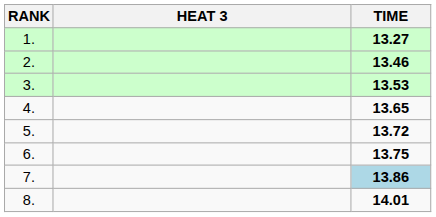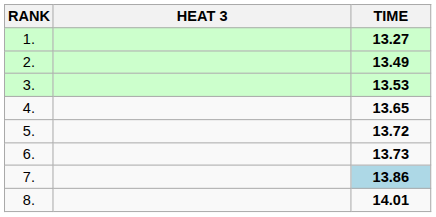 <table class="wikitable" style="border-collapse: collapse; font-size: 90%;">
 <tr>
 <th>RANK</th>
 <th style="width: 20em">HEAT 3</th>
 <th style="width: 5em">TIME</th>
 </tr>
 <tr style="background:#ccffcc;">
 <td align="center">1.</td>
 <td></td>
 <td align="center"><strong>13.27</strong></td>
 </tr>
 <tr style="background:#ccffcc;">
 <td align="center">2.</td>
 <td></td>
-<td align="center"><strong>13.46</strong></td>
+<td align="center"><strong>13.49</strong></td>
 </tr>
 <tr style="background:#ccffcc;">
 <td align="center">3.</td>
 <td></td>
 <td align="center"><strong>13.53</strong></td>
 </tr>
 <tr>
 <td align="center">4.</td>
 <td></td>
 <td align="center"><strong>13.65</strong></td>
 </tr>
 <tr>
 <td align="center">5.</td>
 <td></td>
 <td align="center"><strong>13.72</strong></td>
 </tr>
 <tr>
 <td align="center">6.</td>
 <td></td>
-<td align="center"><strong>13.75</strong></td>
+<td align="center"><strong>13.73</strong></td>
 </tr>
 <tr>
 <td align="center">7.</td>
 <td></td>
 <td align="center" style="background: lightblue;"><strong>13.86</strong></td>
 </tr>
 <tr>
 <td align="center">8.</td>
 <td></td>
 <td align="center"><strong>14.01</strong></td>
 </tr>
 </table>
